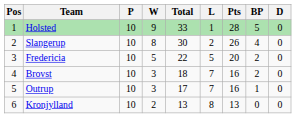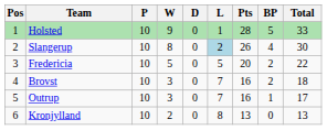 <table class="wikitable" style="font-size: 100%">
 <tr>
 <th width=20>Pos</th>
 <th width=150>Team</th>
 <th width=30>P</th>
 <th width=30>W</th>
-<th width=50>Total</th>
+<th width=30>D</th>
 <th width=30>L</th>
 <th width=30>Pts</th>
 <th width=30>BP</th>
-<th width=30>D</th>
+<th width=50>Total</th>
 </tr>
 <tr align=center style="background:#ACE1AF;">
 <td>1</td>
 <td align="left"><a href='#'>Holsted</a></td>
 <td>10</td>
 <td>9</td>
-<td>33</td>
+<td>0</td>
 <td>1</td>
 <td>28</td>
 <td>5</td>
-<td>0</td>
+<td>33</td>
 </tr>
 <tr align=center>
 <td>2</td>
 <td align="left"><a href='#'>Slangerup</a></td>
 <td>10</td>
 <td>8</td>
-<td>30</td>
-<td>2</td>
+<td>0</td>
+<td style="background: lightblue;">2</td>
 <td>26</td>
 <td>4</td>
-<td>0</td>
+<td>30</td>
 </tr>
 <tr align=center>
 <td>3</td>
 <td align="left"><a href='#'>Fredericia</a></td>
 <td>10</td>
 <td>5</td>
-<td>22</td>
+<td>0</td>
 <td>5</td>
 <td>20</td>
 <td>2</td>
-<td>0</td>
+<td>22</td>
 </tr>
 <tr align=center>
 <td>4</td>
 <td align="left"><a href='#'>Brovst</a></td>
 <td>10</td>
 <td>3</td>
-<td>18</td>
+<td>0</td>
 <td>7</td>
 <td>16</td>
 <td>2</td>
-<td>0</td>
+<td>18</td>
 </tr>
 <tr align=center>
 <td>5</td>
 <td align="left"><a href='#'>Outrup</a></td>
 <td>10</td>
 <td>3</td>
-<td>17</td>
+<td>0</td>
 <td>7</td>
 <td>16</td>
 <td>1</td>
-<td>0</td>
+<td>17</td>
 </tr>
 <tr align=center>
 <td>6</td>
 <td align="left"><a href='#'>Kronjylland</a></td>
 <td>10</td>
 <td>2</td>
-<td>13</td>
+<td>0</td>
 <td>8</td>
 <td>13</td>
 <td>0</td>
-<td>0</td>
+<td>13</td>
 </tr>
 </table>
